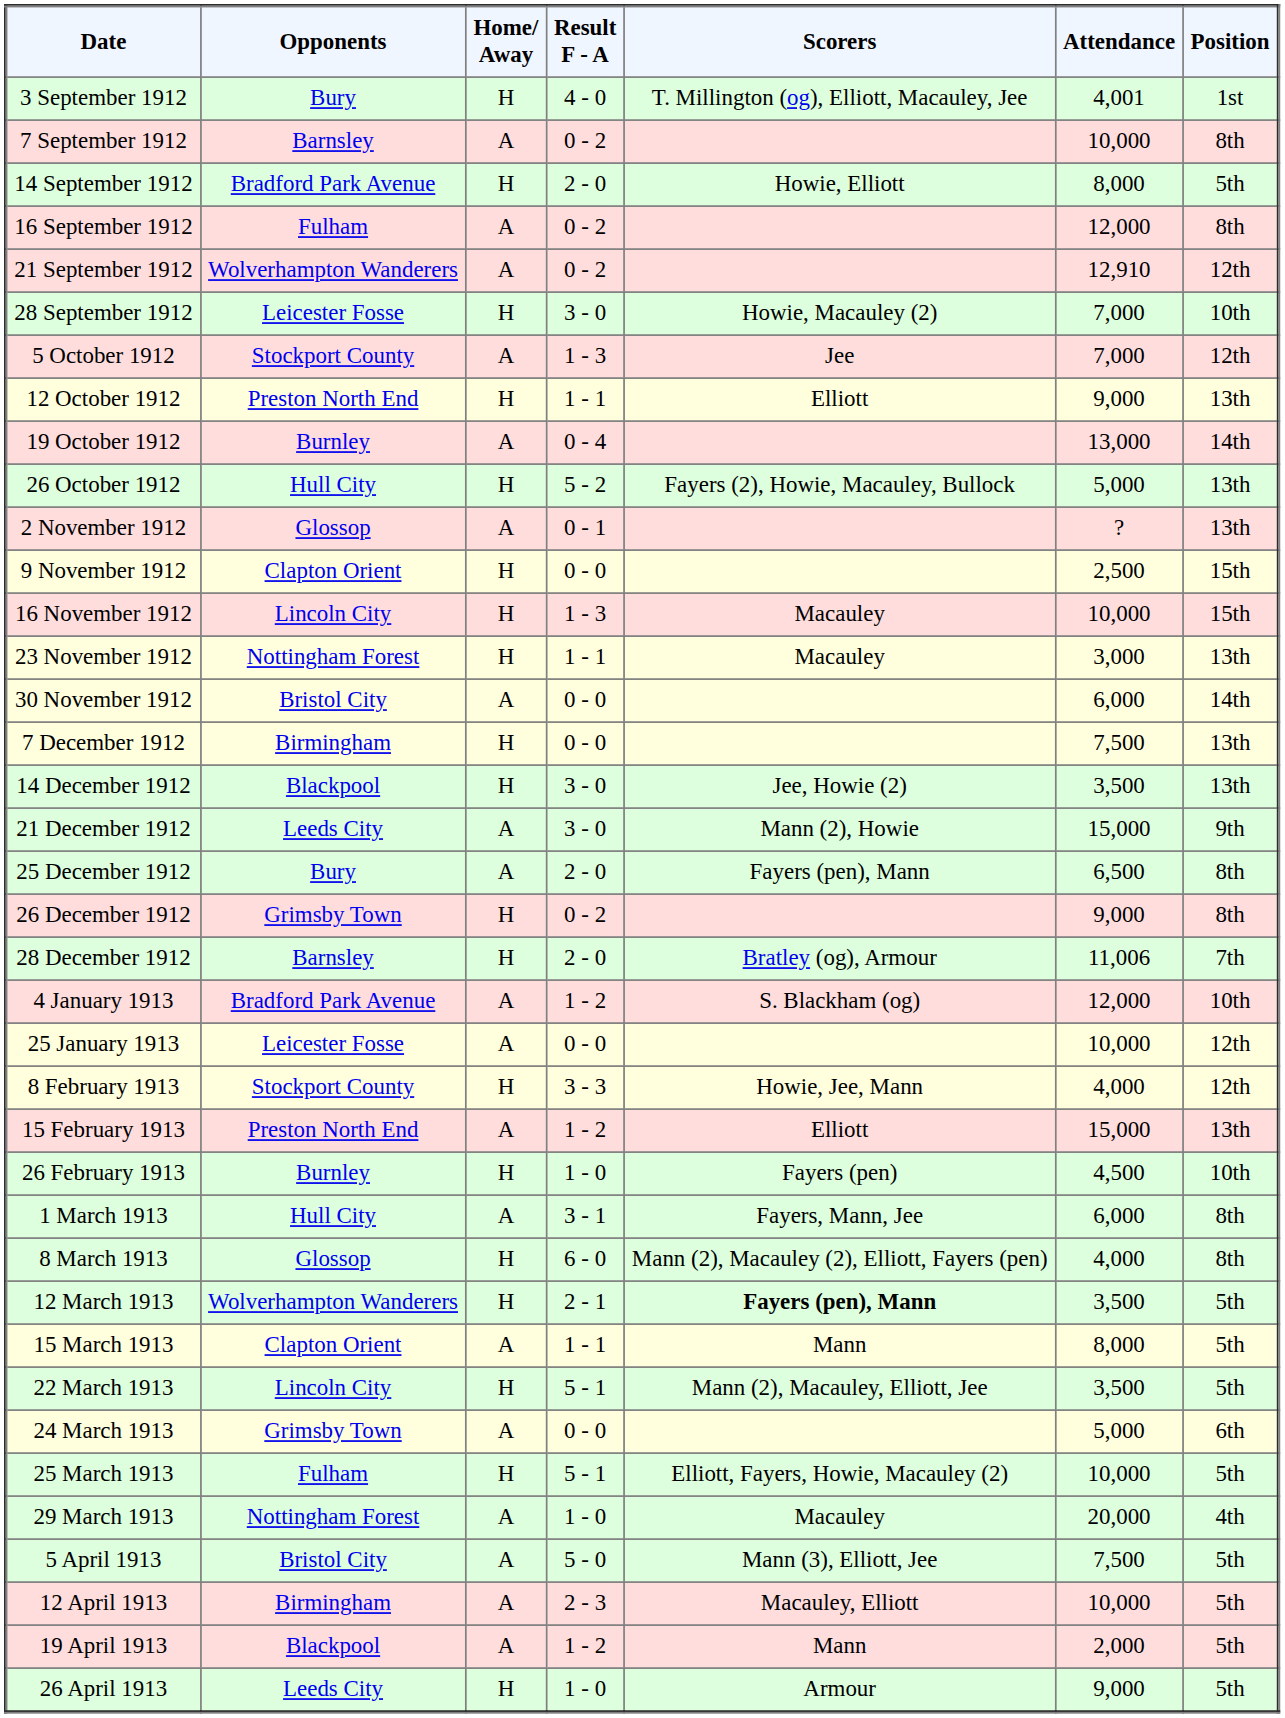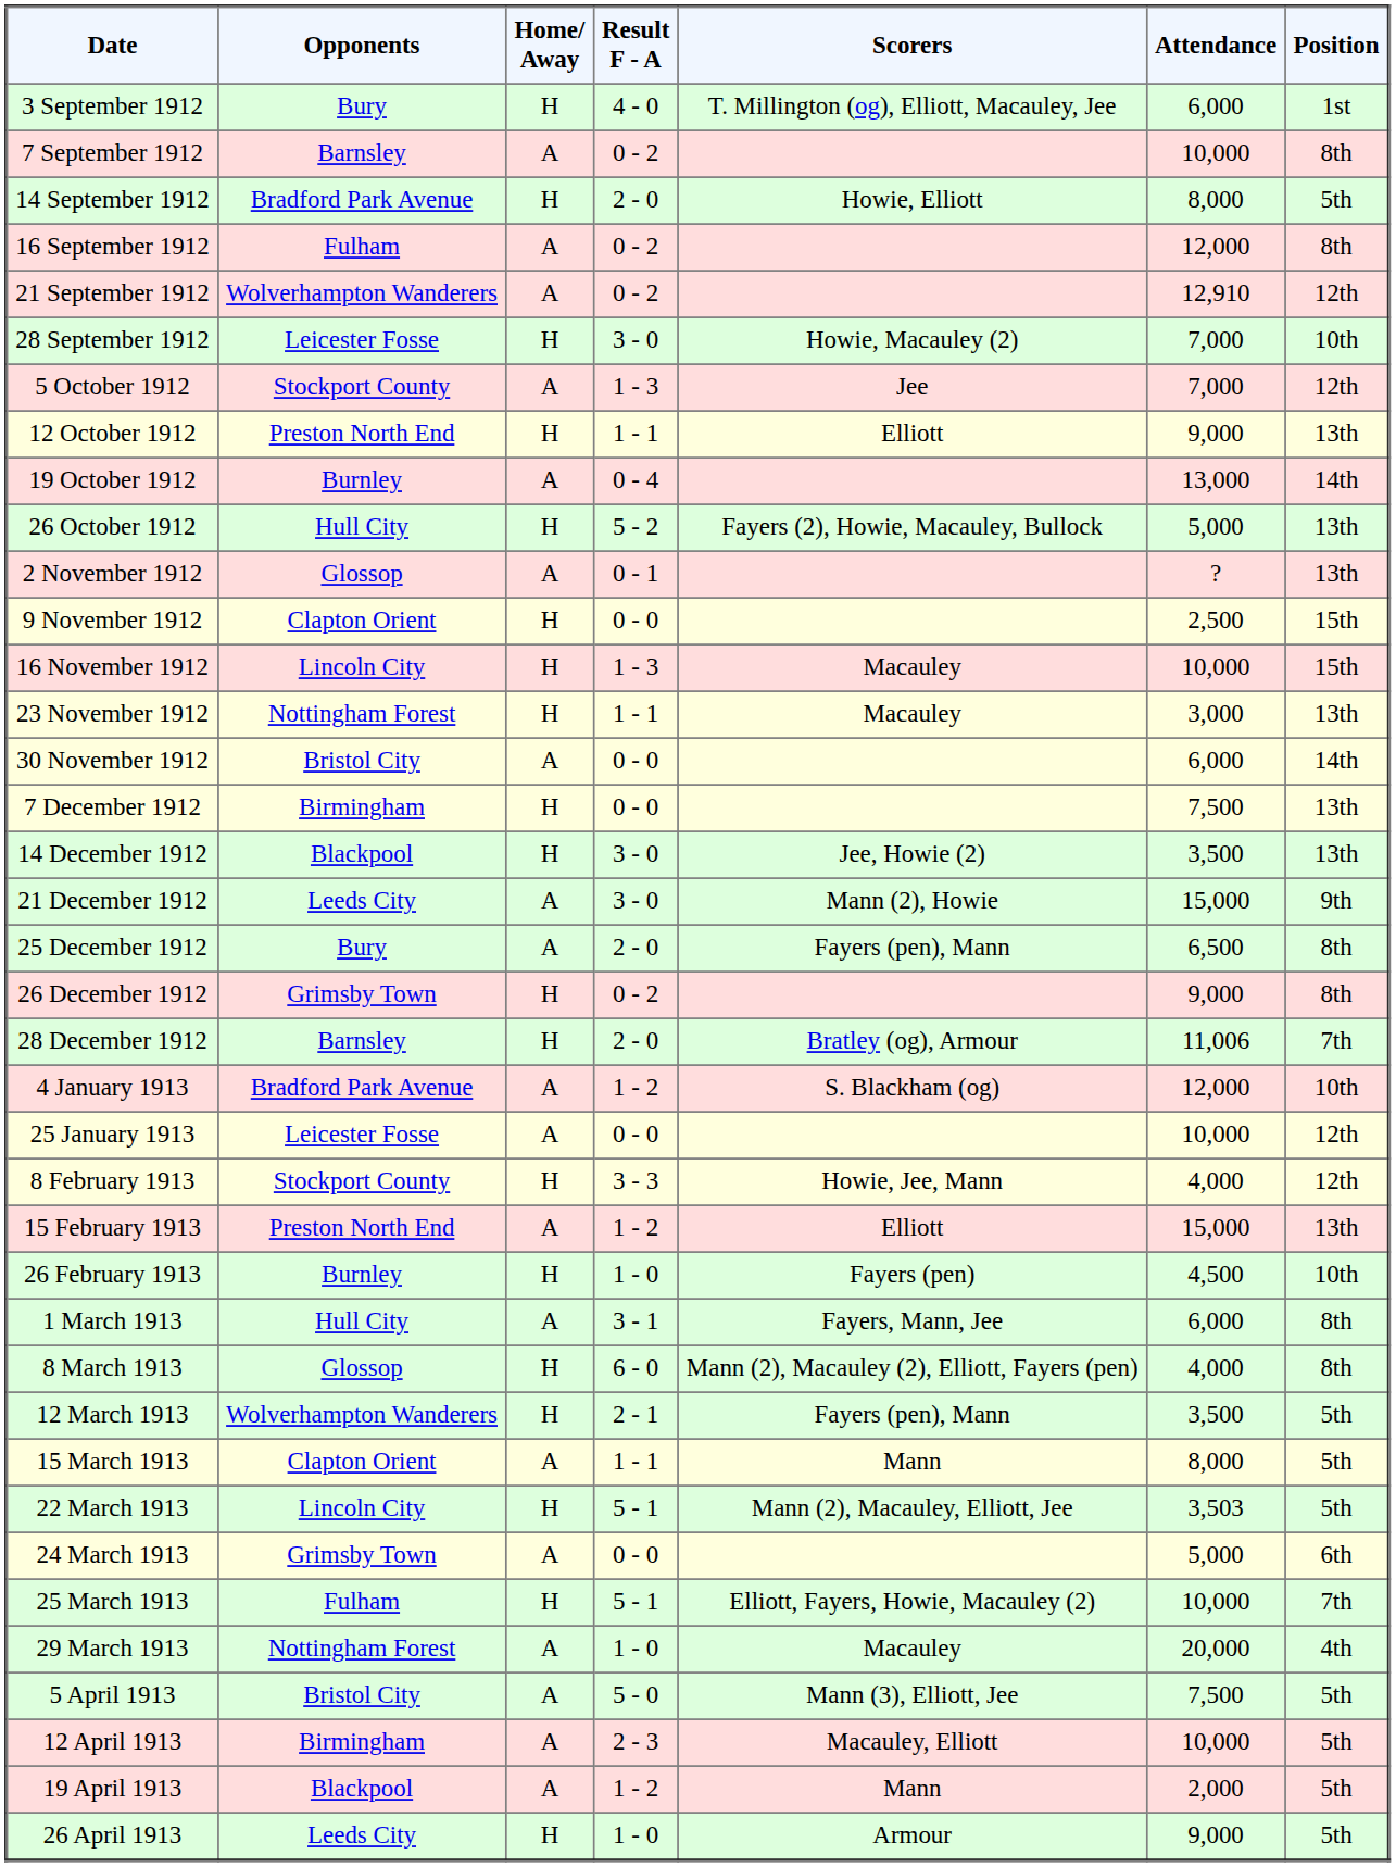 <table border="2" cellpadding="4" style="border-collapse:collapse; text-align:center; font-size:smaller;">
 <tr style="background:#f0f6ff;">
 <th><strong>Date</strong></th>
 <th><strong>Opponents</strong></th>
 <th><strong>Home/<br>Away</strong></th>
 <th><strong>Result<br>F - A</strong></th>
 <th><strong>Scorers</strong></th>
 <th><strong>Attendance</strong></th>
 <th><strong>Position</strong></th>
 </tr>
 <tr bgcolor="#ddffdd">
 <td>3 September 1912</td>
 <td><a href='#'>Bury</a></td>
 <td>H</td>
 <td>4 - 0</td>
 <td>T. Millington (<a href='#'>og</a>), Elliott, Macauley, Jee</td>
-<td>4,001</td>
+<td>6,000</td>
 <td>1st</td>
 </tr>
 <tr bgcolor="#ffdddd">
 <td>7 September 1912</td>
 <td><a href='#'>Barnsley</a></td>
 <td>A</td>
 <td>0 - 2</td>
 <td></td>
 <td>10,000</td>
 <td>8th</td>
 </tr>
 <tr bgcolor="#ddffdd">
 <td>14 September 1912</td>
 <td><a href='#'>Bradford Park Avenue</a></td>
 <td>H</td>
 <td>2 - 0</td>
 <td>Howie, Elliott</td>
 <td>8,000</td>
 <td>5th</td>
 </tr>
 <tr bgcolor="#ffdddd">
 <td>16 September 1912</td>
 <td><a href='#'>Fulham</a></td>
 <td>A</td>
 <td>0 - 2</td>
 <td></td>
 <td>12,000</td>
 <td>8th</td>
 </tr>
 <tr bgcolor="#ffdddd">
 <td>21 September 1912</td>
 <td><a href='#'>Wolverhampton Wanderers</a></td>
 <td>A</td>
 <td>0 - 2</td>
 <td></td>
 <td>12,910</td>
 <td>12th</td>
 </tr>
 <tr bgcolor="#ddffdd">
 <td>28 September 1912</td>
 <td><a href='#'>Leicester Fosse</a></td>
 <td>H</td>
 <td>3 - 0</td>
 <td>Howie, Macauley (2)</td>
 <td>7,000</td>
 <td>10th</td>
 </tr>
 <tr bgcolor="#ffdddd">
 <td>5 October 1912</td>
 <td><a href='#'>Stockport County</a></td>
 <td>A</td>
 <td>1 - 3</td>
 <td>Jee</td>
 <td>7,000</td>
 <td>12th</td>
 </tr>
 <tr bgcolor="#ffffdd">
 <td>12 October 1912</td>
 <td><a href='#'>Preston North End</a></td>
 <td>H</td>
 <td>1 - 1</td>
 <td>Elliott</td>
 <td>9,000</td>
 <td>13th</td>
 </tr>
 <tr bgcolor="#ffdddd">
 <td>19 October 1912</td>
 <td><a href='#'>Burnley</a></td>
 <td>A</td>
 <td>0 - 4</td>
 <td></td>
 <td>13,000</td>
 <td>14th</td>
 </tr>
 <tr bgcolor="#ddffdd">
 <td>26 October 1912</td>
 <td><a href='#'>Hull City</a></td>
 <td>H</td>
 <td>5 - 2</td>
 <td>Fayers (2), Howie, Macauley, Bullock</td>
 <td>5,000</td>
 <td>13th</td>
 </tr>
 <tr bgcolor="#ffdddd">
 <td>2 November 1912</td>
 <td><a href='#'>Glossop</a></td>
 <td>A</td>
 <td>0 - 1</td>
 <td></td>
 <td>?</td>
 <td>13th</td>
 </tr>
 <tr bgcolor="#ffffdd">
 <td>9 November 1912</td>
 <td><a href='#'>Clapton Orient</a></td>
 <td>H</td>
 <td>0 - 0</td>
 <td></td>
 <td>2,500</td>
 <td>15th</td>
 </tr>
 <tr bgcolor="#ffdddd">
 <td>16 November 1912</td>
 <td><a href='#'>Lincoln City</a></td>
 <td>H</td>
 <td>1 - 3</td>
 <td>Macauley</td>
 <td>10,000</td>
 <td>15th</td>
 </tr>
 <tr bgcolor="#ffffdd">
 <td>23 November 1912</td>
 <td><a href='#'>Nottingham Forest</a></td>
 <td>H</td>
 <td>1 - 1</td>
 <td>Macauley</td>
 <td>3,000</td>
 <td>13th</td>
 </tr>
 <tr bgcolor="#ffffdd">
 <td>30 November 1912</td>
 <td><a href='#'>Bristol City</a></td>
 <td>A</td>
 <td>0 - 0</td>
 <td></td>
 <td>6,000</td>
 <td>14th</td>
 </tr>
 <tr bgcolor="#ffffdd">
 <td>7 December 1912</td>
 <td><a href='#'>Birmingham</a></td>
 <td>H</td>
 <td>0 - 0</td>
 <td></td>
 <td>7,500</td>
 <td>13th</td>
 </tr>
 <tr bgcolor="#ddffdd">
 <td>14 December 1912</td>
 <td><a href='#'>Blackpool</a></td>
 <td>H</td>
 <td>3 - 0</td>
 <td>Jee, Howie (2)</td>
 <td>3,500</td>
 <td>13th</td>
 </tr>
 <tr bgcolor="#ddffdd">
 <td>21 December 1912</td>
 <td><a href='#'>Leeds City</a></td>
 <td>A</td>
 <td>3 - 0</td>
 <td>Mann (2), Howie</td>
 <td>15,000</td>
 <td>9th</td>
 </tr>
 <tr bgcolor="#ddffdd">
 <td>25 December 1912</td>
 <td><a href='#'>Bury</a></td>
 <td>A</td>
 <td>2 - 0</td>
 <td>Fayers (pen), Mann</td>
 <td>6,500</td>
 <td>8th</td>
 </tr>
 <tr bgcolor="#ffdddd">
 <td>26 December 1912</td>
 <td><a href='#'>Grimsby Town</a></td>
 <td>H</td>
 <td>0 - 2</td>
 <td></td>
 <td>9,000</td>
 <td>8th</td>
 </tr>
 <tr bgcolor="#ddffdd">
 <td>28 December 1912</td>
 <td><a href='#'>Barnsley</a></td>
 <td>H</td>
 <td>2 - 0</td>
 <td><a href='#'>Bratley</a> (og), Armour</td>
 <td>11,006</td>
 <td>7th</td>
 </tr>
 <tr bgcolor="#ffdddd">
 <td>4 January 1913</td>
 <td><a href='#'>Bradford Park Avenue</a></td>
 <td>A</td>
 <td>1 - 2</td>
 <td>S. Blackham (og)</td>
 <td>12,000</td>
 <td>10th</td>
 </tr>
 <tr bgcolor="#ffffdd">
 <td>25 January 1913</td>
 <td><a href='#'>Leicester Fosse</a></td>
 <td>A</td>
 <td>0 - 0</td>
 <td></td>
 <td>10,000</td>
 <td>12th</td>
 </tr>
 <tr bgcolor="#ffffdd">
 <td>8 February 1913</td>
 <td><a href='#'>Stockport County</a></td>
 <td>H</td>
 <td>3 - 3</td>
 <td>Howie, Jee, Mann</td>
 <td>4,000</td>
 <td>12th</td>
 </tr>
 <tr bgcolor="#ffdddd">
 <td>15 February 1913</td>
 <td><a href='#'>Preston North End</a></td>
 <td>A</td>
 <td>1 - 2</td>
 <td>Elliott</td>
 <td>15,000</td>
 <td>13th</td>
 </tr>
 <tr bgcolor="#ddffdd">
 <td>26 February 1913</td>
 <td><a href='#'>Burnley</a></td>
 <td>H</td>
 <td>1 - 0</td>
 <td>Fayers (pen)</td>
 <td>4,500</td>
 <td>10th</td>
 </tr>
 <tr bgcolor="#ddffdd">
 <td>1 March 1913</td>
 <td><a href='#'>Hull City</a></td>
 <td>A</td>
 <td>3 - 1</td>
 <td>Fayers, Mann, Jee</td>
 <td>6,000</td>
 <td>8th</td>
 </tr>
 <tr bgcolor="#ddffdd">
 <td>8 March 1913</td>
 <td><a href='#'>Glossop</a></td>
 <td>H</td>
 <td>6 - 0</td>
 <td>Mann (2), Macauley (2), Elliott, Fayers (pen)</td>
 <td>4,000</td>
 <td>8th</td>
 </tr>
 <tr bgcolor="#ddffdd">
 <td>12 March 1913</td>
 <td><a href='#'>Wolverhampton Wanderers</a></td>
 <td>H</td>
 <td>2 - 1</td>
-<td><strong>Fayers (pen), Mann</strong></td>
+<td>Fayers (pen), Mann</td>
 <td>3,500</td>
 <td>5th</td>
 </tr>
 <tr bgcolor="#ffffdd">
 <td>15 March 1913</td>
 <td><a href='#'>Clapton Orient</a></td>
 <td>A</td>
 <td>1 - 1</td>
 <td>Mann</td>
 <td>8,000</td>
 <td>5th</td>
 </tr>
 <tr bgcolor="#ddffdd">
 <td>22 March 1913</td>
 <td><a href='#'>Lincoln City</a></td>
 <td>H</td>
 <td>5 - 1</td>
 <td>Mann (2), Macauley, Elliott, Jee</td>
-<td>3,500</td>
+<td>3,503</td>
 <td>5th</td>
 </tr>
 <tr bgcolor="#ffffdd">
 <td>24 March 1913</td>
 <td><a href='#'>Grimsby Town</a></td>
 <td>A</td>
 <td>0 - 0</td>
 <td></td>
 <td>5,000</td>
 <td>6th</td>
 </tr>
 <tr bgcolor="#ddffdd">
 <td>25 March 1913</td>
 <td><a href='#'>Fulham</a></td>
 <td>H</td>
 <td>5 - 1</td>
 <td>Elliott, Fayers, Howie, Macauley (2)</td>
 <td>10,000</td>
-<td>5th</td>
+<td>7th</td>
 </tr>
 <tr bgcolor="#ddffdd">
 <td>29 March 1913</td>
 <td><a href='#'>Nottingham Forest</a></td>
 <td>A</td>
 <td>1 - 0</td>
 <td>Macauley</td>
 <td>20,000</td>
 <td>4th</td>
 </tr>
 <tr bgcolor="#ddffdd">
 <td>5 April 1913</td>
 <td><a href='#'>Bristol City</a></td>
 <td>A</td>
 <td>5 - 0</td>
 <td>Mann (3), Elliott, Jee</td>
 <td>7,500</td>
 <td>5th</td>
 </tr>
 <tr bgcolor="#ffdddd">
 <td>12 April 1913</td>
 <td><a href='#'>Birmingham</a></td>
 <td>A</td>
 <td>2 - 3</td>
 <td>Macauley, Elliott</td>
 <td>10,000</td>
 <td>5th</td>
 </tr>
 <tr bgcolor="#ffdddd">
 <td>19 April 1913</td>
 <td><a href='#'>Blackpool</a></td>
 <td>A</td>
 <td>1 - 2</td>
 <td>Mann</td>
 <td>2,000</td>
 <td>5th</td>
 </tr>
 <tr bgcolor="#ddffdd">
 <td>26 April 1913</td>
 <td><a href='#'>Leeds City</a></td>
 <td>H</td>
 <td>1 - 0</td>
 <td>Armour</td>
 <td>9,000</td>
 <td>5th</td>
 </tr>
 </table>
